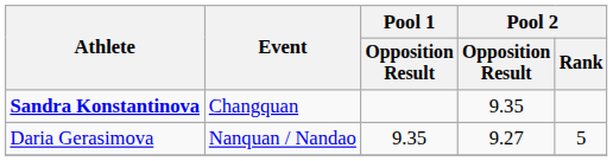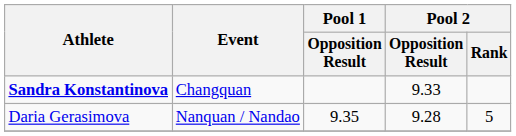 <table class="wikitable" style="text-align:center; font-size:90%">
 <tr>
 <th rowspan=2>Athlete</th>
 <th rowspan=2>Event</th>
 <th>Pool 1</th>
 <th colspan=2>Pool 2</th>
 </tr>
 <tr style="font-size:95%">
 <th>Opposition<br>Result</th>
 <th>Opposition<br>Result</th>
 <th>Rank</th>
 </tr>
 <tr>
 <td align=left><strong><a href='#'>Sandra Konstantinova</a></strong></td>
 <td align=left><a href='#'>Changquan</a></td>
 <td></td>
-<td>9.35</td>
+<td>9.33</td>
 <td></td>
 </tr>
 <tr>
 <td align=left><a href='#'>Daria Gerasimova</a></td>
 <td align=left><a href='#'>Nanquan / Nandao</a></td>
 <td>9.35</td>
-<td>9.27</td>
+<td>9.28</td>
 <td>5</td>
 </tr>
 <tr>
 </tr>
 </table>
